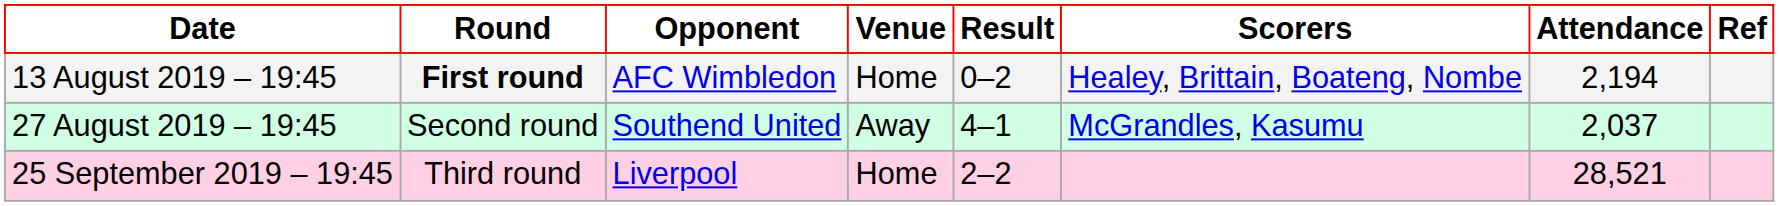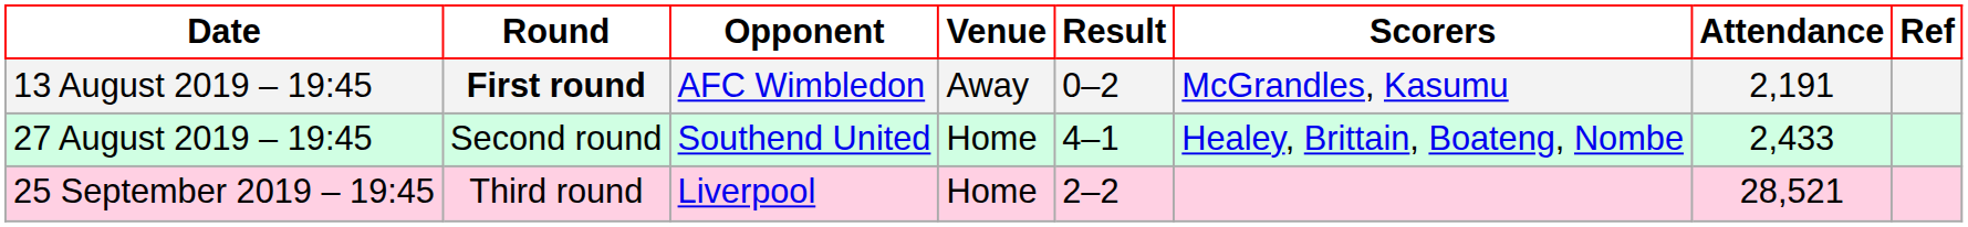 <table class="wikitable">
 <tr>
 <th style="background:#FFFFFF; color:black; border:1px solid red;">Date</th>
 <th style="background:#FFFFFF; color:black; border:1px solid red;">Round</th>
 <th style="background:#FFFFFF; color:black; border:1px solid red;">Opponent</th>
 <th style="background:#FFFFFF; color:black; border:1px solid red;">Venue</th>
 <th style="background:#FFFFFF; color:black; border:1px solid red;">Result</th>
 <th style="background:#FFFFFF; color:black; border:1px solid red;">Scorers</th>
 <th style="background:#FFFFFF; color:black; border:1px solid red;">Attendance</th>
 <th style="background:#FFFFFF; color:black; border:1px solid red;">Ref</th>
 </tr>
 <tr bgcolor = "#f3f3f3">
 <td>13 August 2019 – 19:45</td>
 <td align="center"><strong>First round</strong></td>
 <td><a href='#'>AFC Wimbledon</a></td>
-<td>Home</td>
+<td>Away</td>
 <td>0–2</td>
-<td><a href='#'>Healey</a>, <a href='#'>Brittain</a>, <a href='#'>Boateng</a>, <a href='#'>Nombe</a></td>
-<td align="center">2,194</td>
+<td><a href='#'>McGrandles</a>, <a href='#'>Kasumu</a></td>
+<td align="center">2,191</td>
 <td></td>
 </tr>
 <tr bgcolor = "#d0ffe3">
 <td>27 August 2019 – 19:45</td>
 <td align="center">Second round</td>
 <td><a href='#'>Southend United</a></td>
-<td>Away</td>
+<td>Home</td>
 <td>4–1</td>
-<td><a href='#'>McGrandles</a>, <a href='#'>Kasumu</a></td>
-<td align="center">2,037</td>
+<td><a href='#'>Healey</a>, <a href='#'>Brittain</a>, <a href='#'>Boateng</a>, <a href='#'>Nombe</a></td>
+<td align="center">2,433</td>
 <td></td>
 </tr>
 <tr bgcolor= "#ffd0e3">
 <td>25 September 2019 – 19:45</td>
 <td align="center">Third round</td>
 <td><a href='#'>Liverpool</a></td>
 <td>Home</td>
 <td>2–2</td>
 <td></td>
 <td align="center">28,521</td>
 <td></td>
 </tr>
 </table>
